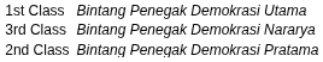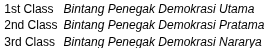 <table>
 <tr>
 <td>1st Class</td>
 <td></td>
 <td><em>Bintang Penegak Demokrasi Utama</em></td>
 </tr>
 <tr>
+<td>2nd Class</td>
+<td></td>
+<td><em>Bintang Penegak Demokrasi Pratama</em></td>
+</tr>
+<tr>
 <td>3rd Class</td>
 <td></td>
 <td><em>Bintang Penegak Demokrasi Nararya</em></td>
 </tr>
-<tr>
-<td>2nd Class</td>
-<td></td>
-<td><em>Bintang Penegak Demokrasi Pratama</em></td>
-</tr>
 </table>
